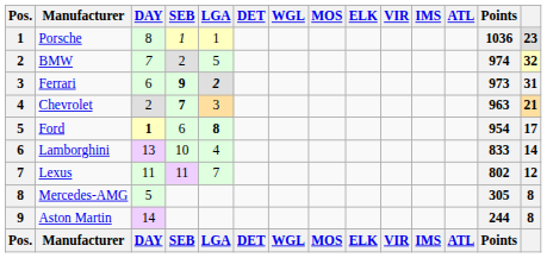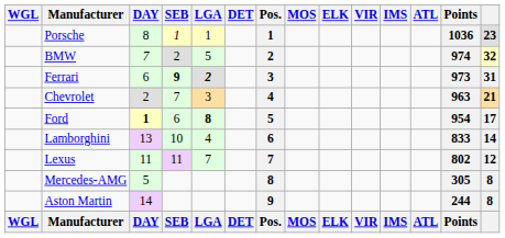 <table class="wikitable" style="font-size:85%;">
 <tr>
-<th>Pos.</th>
+<th><a href='#'>WGL</a></th>
 <th>Manufacturer</th>
 <th><a href='#'>DAY</a></th>
 <th><a href='#'>SEB</a></th>
 <th><a href='#'>LGA</a></th>
 <th><a href='#'>DET</a></th>
-<th><a href='#'>WGL</a></th>
+<th>Pos.</th>
 <th><a href='#'>MOS</a></th>
 <th><a href='#'>ELK</a></th>
 <th><a href='#'>VIR</a></th>
 <th><a href='#'>IMS</a></th>
 <th><a href='#'>ATL</a></th>
 <th>Points</th>
 <th></th>
 </tr>
 <tr>
-<th>1</th>
+<td style="background:#" align="center"></td>
 <td> <a href='#'>Porsche</a></td>
 <td style="background:#dfffdf" align="center">8</td>
 <td style="background:#ffffbf" align="center"><em>1</em></td>
 <td style="background:#ffffbf" align="center">1</td>
 <td style="background:#" align="center"></td>
-<td style="background:#" align="center"></td>
+<th>1</th>
 <td style="background:#" align="center"></td>
 <td style="background:#" align="center"></td>
 <td style="background:#" align="center"></td>
 <td style="background:#" align="center"></td>
 <td style="background:#" align="center"></td>
 <th>1036</th>
 <th style="background:#dfdfdf">23</th>
 </tr>
 <tr>
-<th>2</th>
+<td style="background:#" align="center"></td>
 <td> <a href='#'>BMW</a></td>
 <td style="background:#dfffdf" align="center"><em>7</em></td>
 <td style="background:#dfdfdf" align="center">2</td>
 <td style="background:#dfffdf" align="center">5</td>
 <td style="background:#" align="center"></td>
-<td style="background:#" align="center"></td>
+<th>2</th>
 <td style="background:#" align="center"></td>
 <td style="background:#" align="center"></td>
 <td style="background:#" align="center"></td>
 <td style="background:#" align="center"></td>
 <td style="background:#" align="center"></td>
 <th>974</th>
 <th style="background:#ffffbf">32</th>
 </tr>
 <tr>
-<th>3</th>
+<td style="background:#" align="center"></td>
 <td> <a href='#'>Ferrari</a></td>
 <td style="background:#dfffdf" align="center">6</td>
 <td style="background:#dfffdf" align="center"><strong>9</strong></td>
 <td style="background:#dfdfdf" align="center"><strong><em>2</em></strong></td>
 <td style="background:#" align="center"></td>
-<td style="background:#" align="center"></td>
+<th>3</th>
 <td style="background:#" align="center"></td>
 <td style="background:#" align="center"></td>
 <td style="background:#" align="center"></td>
 <td style="background:#" align="center"></td>
 <td style="background:#" align="center"></td>
 <th>973</th>
 <th>31</th>
 </tr>
 <tr>
-<th>4</th>
+<td style="background:#" align="center"></td>
 <td> <a href='#'>Chevrolet</a></td>
 <td style="background:#dfdfdf" align="center">2</td>
-<td style="background:#dfffdf" align="center"><strong>7</strong></td>
+<td style="background:#dfffdf" align="center">7</td>
 <td style="background:#ffdf9f" align="center">3</td>
 <td style="background:#" align="center"></td>
-<td style="background:#" align="center"></td>
+<th>4</th>
 <td style="background:#" align="center"></td>
 <td style="background:#" align="center"></td>
 <td style="background:#" align="center"></td>
 <td style="background:#" align="center"></td>
 <td style="background:#" align="center"></td>
 <th>963</th>
 <th style="background:#ffdf9f">21</th>
 </tr>
 <tr>
-<th>5</th>
+<td style="background:#" align="center"></td>
 <td> <a href='#'>Ford</a></td>
 <td style="background:#ffffbf" align="center"><strong>1</strong></td>
 <td style="background:#dfffdf" align="center">6</td>
 <td style="background:#dfffdf" align="center"><strong>8</strong></td>
 <td style="background:#" align="center"></td>
-<td style="background:#" align="center"></td>
+<th>5</th>
 <td style="background:#" align="center"></td>
 <td style="background:#" align="center"></td>
 <td style="background:#" align="center"></td>
 <td style="background:#" align="center"></td>
 <td style="background:#" align="center"></td>
 <th>954</th>
 <th>17</th>
 </tr>
 <tr>
-<th>6</th>
+<td style="background:#" align="center"></td>
 <td> <a href='#'>Lamborghini</a></td>
 <td style="background:#efcfff" align="center">13</td>
 <td style="background:#dfffdf" align="center">10</td>
 <td style="background:#dfffdf" align="center">4</td>
 <td style="background:#" align="center"></td>
-<td style="background:#" align="center"></td>
+<th>6</th>
 <td style="background:#" align="center"></td>
 <td style="background:#" align="center"></td>
 <td style="background:#" align="center"></td>
 <td style="background:#" align="center"></td>
 <td style="background:#" align="center"></td>
 <th>833</th>
 <th>14</th>
 </tr>
 <tr>
-<th>7</th>
+<td style="background:#" align="center"></td>
 <td> <a href='#'>Lexus</a></td>
 <td style="background:#dfffdf" align="center">11</td>
 <td style="background:#efcfff" align="center">11</td>
 <td style="background:#dfffdf" align="center">7</td>
 <td style="background:#" align="center"></td>
-<td style="background:#" align="center"></td>
+<th>7</th>
 <td style="background:#" align="center"></td>
 <td style="background:#" align="center"></td>
 <td style="background:#" align="center"></td>
 <td style="background:#" align="center"></td>
 <td style="background:#" align="center"></td>
 <th>802</th>
 <th>12</th>
 </tr>
 <tr>
-<th>8</th>
+<td style="background:#" align="center"></td>
 <td> <a href='#'>Mercedes-AMG</a></td>
 <td style="background:#dfffdf" align="center">5</td>
 <td></td>
 <td></td>
 <td style="background:#" align="center"></td>
-<td style="background:#" align="center"></td>
+<th>8</th>
 <td style="background:#" align="center"></td>
 <td style="background:#" align="center"></td>
 <td style="background:#" align="center"></td>
 <td style="background:#" align="center"></td>
 <td style="background:#" align="center"></td>
 <th>305</th>
 <th>8</th>
 </tr>
 <tr>
-<th>9</th>
+<td style="background:#" align="center"></td>
 <td> <a href='#'>Aston Martin</a></td>
 <td style="background:#efcfff" align="center">14</td>
 <td></td>
 <td></td>
 <td style="background:#" align="center"></td>
-<td style="background:#" align="center"></td>
+<th>9</th>
 <td style="background:#" align="center"></td>
 <td style="background:#" align="center"></td>
 <td style="background:#" align="center"></td>
 <td style="background:#" align="center"></td>
 <td style="background:#" align="center"></td>
 <th>244</th>
 <th>8</th>
 </tr>
 <tr>
-<th>Pos.</th>
+<th><a href='#'>WGL</a></th>
 <th>Manufacturer</th>
 <th><a href='#'>DAY</a></th>
 <th><a href='#'>SEB</a></th>
 <th><a href='#'>LGA</a></th>
 <th><a href='#'>DET</a></th>
-<th><a href='#'>WGL</a></th>
+<th>Pos.</th>
 <th><a href='#'>MOS</a></th>
 <th><a href='#'>ELK</a></th>
 <th><a href='#'>VIR</a></th>
 <th><a href='#'>IMS</a></th>
 <th><a href='#'>ATL</a></th>
 <th>Points</th>
 <th></th>
 </tr>
 </table>
